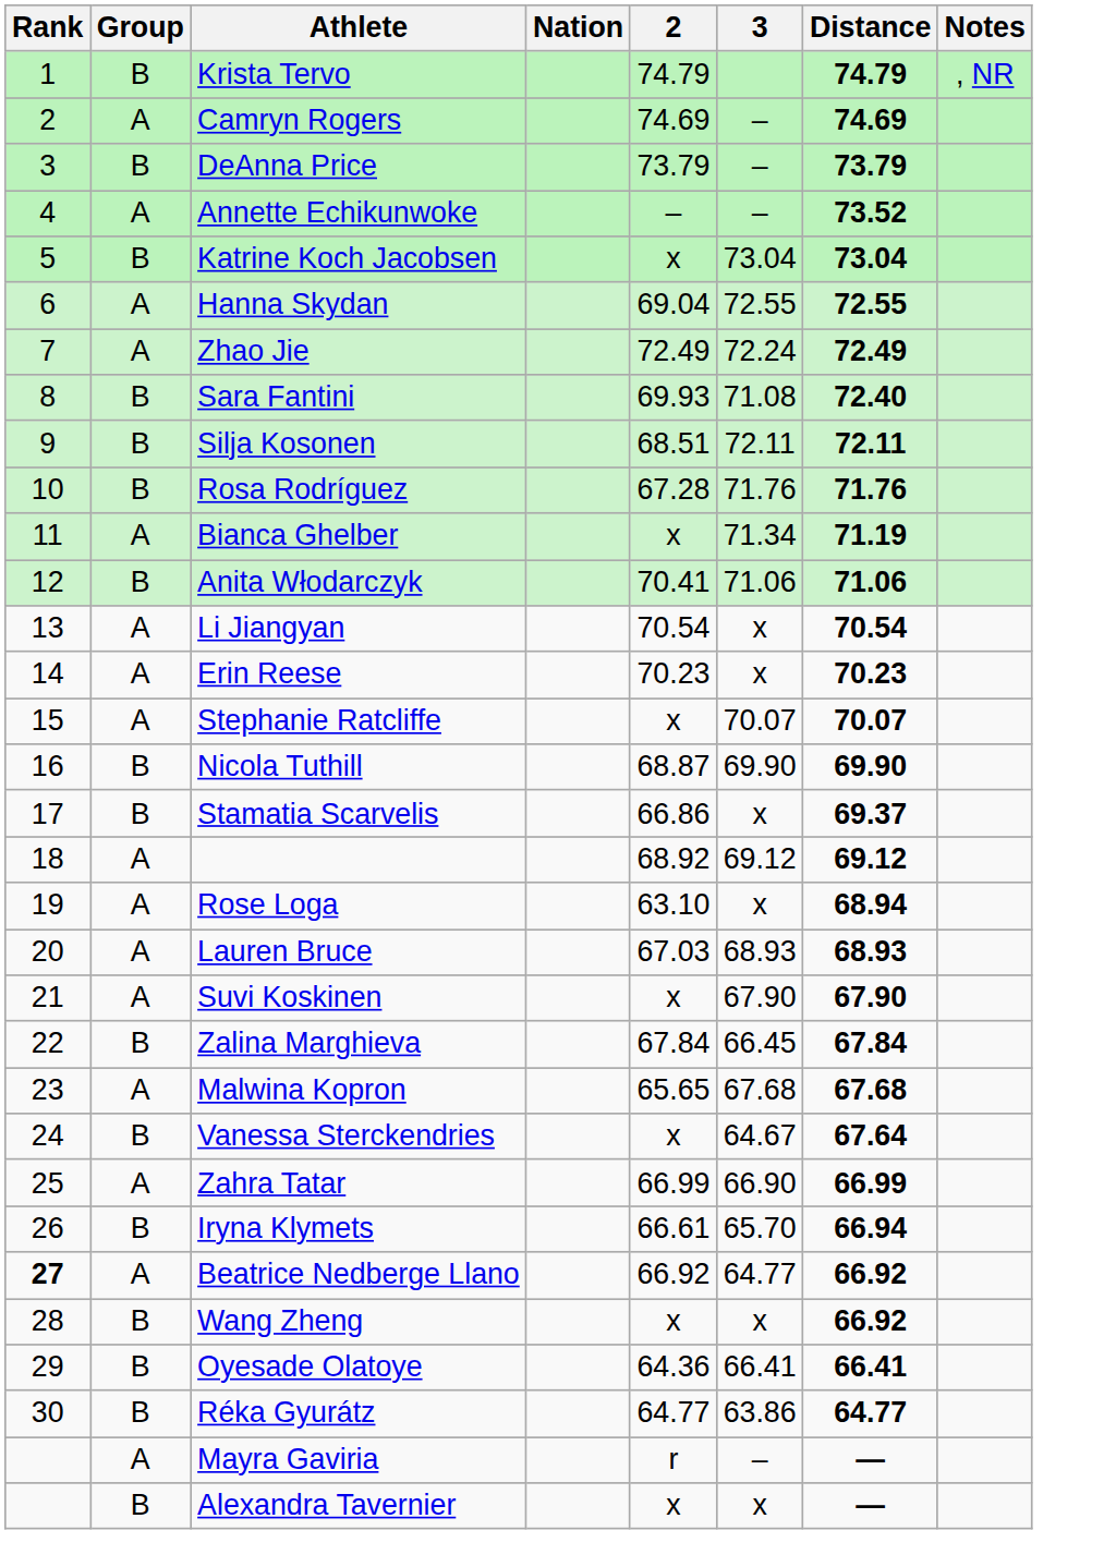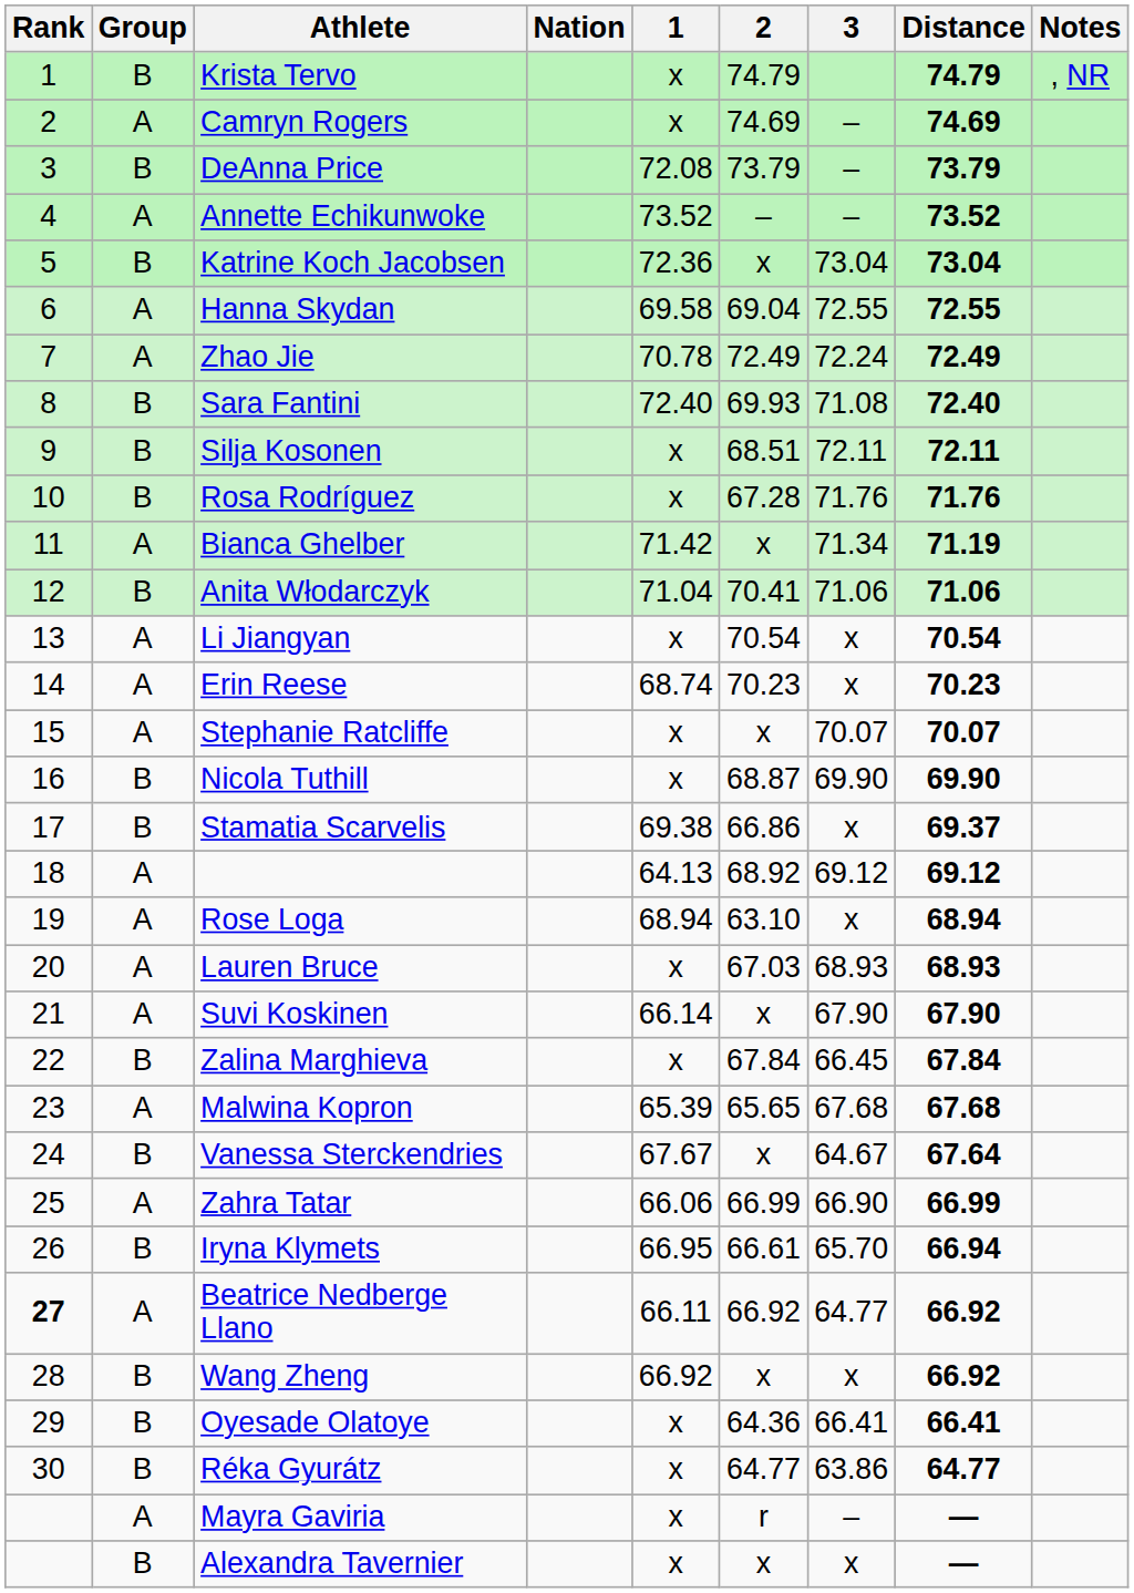 <table class="wikitable sortable" style="text-align:center;">
 <tr>
 <th>Rank</th>
 <th>Group</th>
 <th>Athlete</th>
 <th>Nation</th>
+<th>1</th>
 <th>2</th>
 <th>3</th>
 <th>Distance</th>
 <th>Notes</th>
 </tr>
 <tr bgcolor=bbf3bb>
 <td>1</td>
 <td>B</td>
 <td align="left"><a href='#'>Krista Tervo</a></td>
 <td align="left"></td>
+<td>x</td>
 <td>74.79</td>
 <td></td>
 <td><strong>74.79</strong></td>
 <td>, <a href='#'>NR</a></td>
 </tr>
 <tr bgcolor=bbf3bb>
 <td>2</td>
 <td>A</td>
 <td align="left"><a href='#'>Camryn Rogers</a></td>
 <td align="left"></td>
+<td>x</td>
 <td>74.69</td>
 <td>–</td>
 <td><strong>74.69</strong></td>
 <td></td>
 </tr>
 <tr bgcolor=bbf3bb>
 <td>3</td>
 <td>B</td>
 <td align="left"><a href='#'>DeAnna Price</a></td>
 <td align="left"></td>
+<td>72.08</td>
 <td>73.79</td>
 <td>–</td>
 <td><strong>73.79</strong></td>
 <td></td>
 </tr>
 <tr bgcolor=bbf3bb>
 <td>4</td>
 <td>A</td>
 <td align="left"><a href='#'>Annette Echikunwoke</a></td>
 <td align="left"></td>
+<td>73.52</td>
 <td>–</td>
 <td>–</td>
 <td><strong>73.52</strong></td>
 <td></td>
 </tr>
 <tr bgcolor=bbf3bb>
 <td>5</td>
 <td>B</td>
 <td align="left"><a href='#'>Katrine Koch Jacobsen</a></td>
 <td align="left"></td>
+<td>72.36</td>
 <td>x</td>
 <td>73.04</td>
 <td><strong>73.04</strong></td>
 <td></td>
 </tr>
 <tr bgcolor=ccf3cc>
 <td>6</td>
 <td>A</td>
 <td align="left"><a href='#'>Hanna Skydan</a></td>
 <td align="left"></td>
+<td>69.58</td>
 <td>69.04</td>
 <td>72.55</td>
 <td><strong>72.55</strong></td>
 <td></td>
 </tr>
 <tr bgcolor=ccf3cc>
 <td>7</td>
 <td>A</td>
 <td align="left"><a href='#'>Zhao Jie</a></td>
 <td align="left"></td>
+<td>70.78</td>
 <td>72.49</td>
 <td>72.24</td>
 <td><strong>72.49</strong></td>
 <td></td>
 </tr>
 <tr bgcolor=ccf3cc>
 <td>8</td>
 <td>B</td>
 <td align="left"><a href='#'>Sara Fantini</a></td>
 <td align="left"></td>
+<td>72.40</td>
 <td>69.93</td>
 <td>71.08</td>
 <td><strong>72.40</strong></td>
 <td></td>
 </tr>
 <tr bgcolor=ccf3cc>
 <td>9</td>
 <td>B</td>
 <td align="left"><a href='#'>Silja Kosonen</a></td>
 <td align="left"></td>
+<td>x</td>
 <td>68.51</td>
 <td>72.11</td>
 <td><strong>72.11</strong></td>
 <td></td>
 </tr>
 <tr bgcolor=ccf3cc>
 <td>10</td>
 <td>B</td>
 <td align="left"><a href='#'>Rosa Rodríguez</a></td>
 <td align="left"></td>
+<td>x</td>
 <td>67.28</td>
 <td>71.76</td>
 <td><strong>71.76</strong></td>
 <td></td>
 </tr>
 <tr bgcolor=ccf3cc>
 <td>11</td>
 <td>A</td>
 <td align="left"><a href='#'>Bianca Ghelber</a></td>
 <td align="left"></td>
+<td>71.42</td>
 <td>x</td>
 <td>71.34</td>
 <td><strong>71.19</strong></td>
 <td></td>
 </tr>
 <tr bgcolor=ccf3cc>
 <td>12</td>
 <td>B</td>
 <td align="left"><a href='#'>Anita Włodarczyk</a></td>
 <td align="left"></td>
+<td>71.04</td>
 <td>70.41</td>
 <td>71.06</td>
 <td><strong>71.06</strong></td>
 <td></td>
 </tr>
 <tr>
 <td>13</td>
 <td>A</td>
 <td align="left"><a href='#'>Li Jiangyan</a></td>
 <td align="left"></td>
+<td>x</td>
 <td>70.54</td>
 <td>x</td>
 <td><strong>70.54</strong></td>
 <td></td>
 </tr>
 <tr>
 <td>14</td>
 <td>A</td>
 <td align="left"><a href='#'>Erin Reese</a></td>
 <td align="left"></td>
+<td>68.74</td>
 <td>70.23</td>
 <td>x</td>
 <td><strong>70.23</strong></td>
 <td></td>
 </tr>
 <tr>
 <td>15</td>
 <td>A</td>
 <td align="left"><a href='#'>Stephanie Ratcliffe</a></td>
 <td align="left"></td>
 <td>x</td>
+<td>x</td>
 <td>70.07</td>
 <td><strong>70.07</strong></td>
 <td></td>
 </tr>
 <tr>
 <td>16</td>
 <td>B</td>
 <td align="left"><a href='#'>Nicola Tuthill</a></td>
 <td align="left"></td>
+<td>x</td>
 <td>68.87</td>
 <td>69.90</td>
 <td><strong>69.90</strong></td>
 <td></td>
 </tr>
 <tr>
 <td>17</td>
 <td>B</td>
 <td align="left"><a href='#'>Stamatia Scarvelis</a></td>
 <td align="left"></td>
+<td>69.38</td>
 <td>66.86</td>
 <td>x</td>
 <td><strong>69.37</strong></td>
 <td></td>
 </tr>
 <tr>
 <td>18</td>
 <td>A</td>
 <td align="left"></td>
 <td align="left"></td>
+<td>64.13</td>
 <td>68.92</td>
 <td>69.12</td>
 <td><strong>69.12</strong></td>
 <td></td>
 </tr>
 <tr>
 <td>19</td>
 <td>A</td>
 <td align="left"><a href='#'>Rose Loga</a></td>
 <td align="left"></td>
+<td>68.94</td>
 <td>63.10</td>
 <td>x</td>
 <td><strong>68.94</strong></td>
 <td></td>
 </tr>
 <tr>
 <td>20</td>
 <td>A</td>
 <td align="left"><a href='#'>Lauren Bruce</a></td>
 <td align="left"></td>
+<td>x</td>
 <td>67.03</td>
 <td>68.93</td>
 <td><strong>68.93</strong></td>
 <td></td>
 </tr>
 <tr>
 <td>21</td>
 <td>A</td>
 <td align="left"><a href='#'>Suvi Koskinen</a></td>
 <td align="left"></td>
+<td>66.14</td>
 <td>x</td>
 <td>67.90</td>
 <td><strong>67.90</strong></td>
 <td></td>
 </tr>
 <tr>
 <td>22</td>
 <td>B</td>
 <td align="left"><a href='#'>Zalina Marghieva</a></td>
 <td align="left"></td>
+<td>x</td>
 <td>67.84</td>
 <td>66.45</td>
 <td><strong>67.84</strong></td>
 <td></td>
 </tr>
 <tr>
 <td>23</td>
 <td>A</td>
 <td align="left"><a href='#'>Malwina Kopron</a></td>
 <td align="left"></td>
+<td>65.39</td>
 <td>65.65</td>
 <td>67.68</td>
 <td><strong>67.68</strong></td>
 <td></td>
 </tr>
 <tr>
 <td>24</td>
 <td>B</td>
 <td align="left"><a href='#'>Vanessa Sterckendries</a></td>
 <td align="left"></td>
+<td>67.67</td>
 <td>x</td>
 <td>64.67</td>
 <td><strong>67.64</strong></td>
 <td></td>
 </tr>
 <tr>
 <td>25</td>
 <td>A</td>
 <td align="left"><a href='#'>Zahra Tatar</a></td>
 <td align="left"></td>
+<td>66.06</td>
 <td>66.99</td>
 <td>66.90</td>
 <td><strong>66.99</strong></td>
 <td></td>
 </tr>
 <tr>
 <td>26</td>
 <td>B</td>
 <td align="left"><a href='#'>Iryna Klymets</a></td>
 <td align="left"></td>
+<td>66.95</td>
 <td>66.61</td>
 <td>65.70</td>
 <td><strong>66.94</strong></td>
 <td></td>
 </tr>
 <tr>
 <td><strong>27</strong></td>
 <td>A</td>
 <td align="left"><a href='#'>Beatrice Nedberge Llano</a></td>
 <td align="left"></td>
+<td>66.11</td>
 <td>66.92</td>
 <td>64.77</td>
 <td><strong>66.92</strong></td>
 <td></td>
 </tr>
 <tr>
 <td>28</td>
 <td>B</td>
 <td align="left"><a href='#'>Wang Zheng</a></td>
 <td align="left"></td>
+<td>66.92</td>
 <td>x</td>
 <td>x</td>
 <td><strong>66.92</strong></td>
 <td></td>
 </tr>
 <tr>
 <td>29</td>
 <td>B</td>
 <td align="left"><a href='#'>Oyesade Olatoye</a></td>
 <td align="left"></td>
+<td>x</td>
 <td>64.36</td>
 <td>66.41</td>
 <td><strong>66.41</strong></td>
 <td></td>
 </tr>
 <tr>
 <td>30</td>
 <td>B</td>
 <td align="left"><a href='#'>Réka Gyurátz</a></td>
 <td align="left"></td>
+<td>x</td>
 <td>64.77</td>
 <td>63.86</td>
 <td><strong>64.77</strong></td>
 <td></td>
 </tr>
 <tr>
 <td></td>
 <td>A</td>
 <td align="left"><a href='#'>Mayra Gaviria</a></td>
 <td align="left"></td>
+<td>x</td>
 <td>r</td>
 <td>–</td>
 <td><strong>—</strong></td>
 <td></td>
 </tr>
 <tr>
 <td></td>
 <td>B</td>
 <td align="left"><a href='#'>Alexandra Tavernier</a></td>
 <td align="left"></td>
 <td>x</td>
 <td>x</td>
+<td>x</td>
 <td><strong>—</strong></td>
 <td></td>
 </tr>
 </table>
